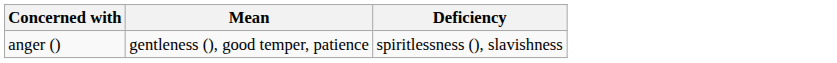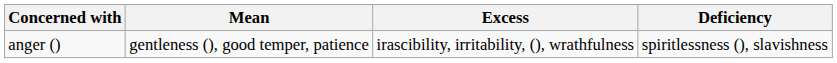 <table class="wikitable">
 <tr>
 <th>Concerned with</th>
 <th>Mean</th>
+<th>Excess</th>
 <th>Deficiency</th>
 </tr>
 <tr>
 <td>anger ()</td>
 <td>gentleness (), good temper, patience</td>
+<td>irascibility, irritability, (), wrathfulness</td>
 <td>spiritlessness (), slavishness</td>
 </tr>
 </table>
